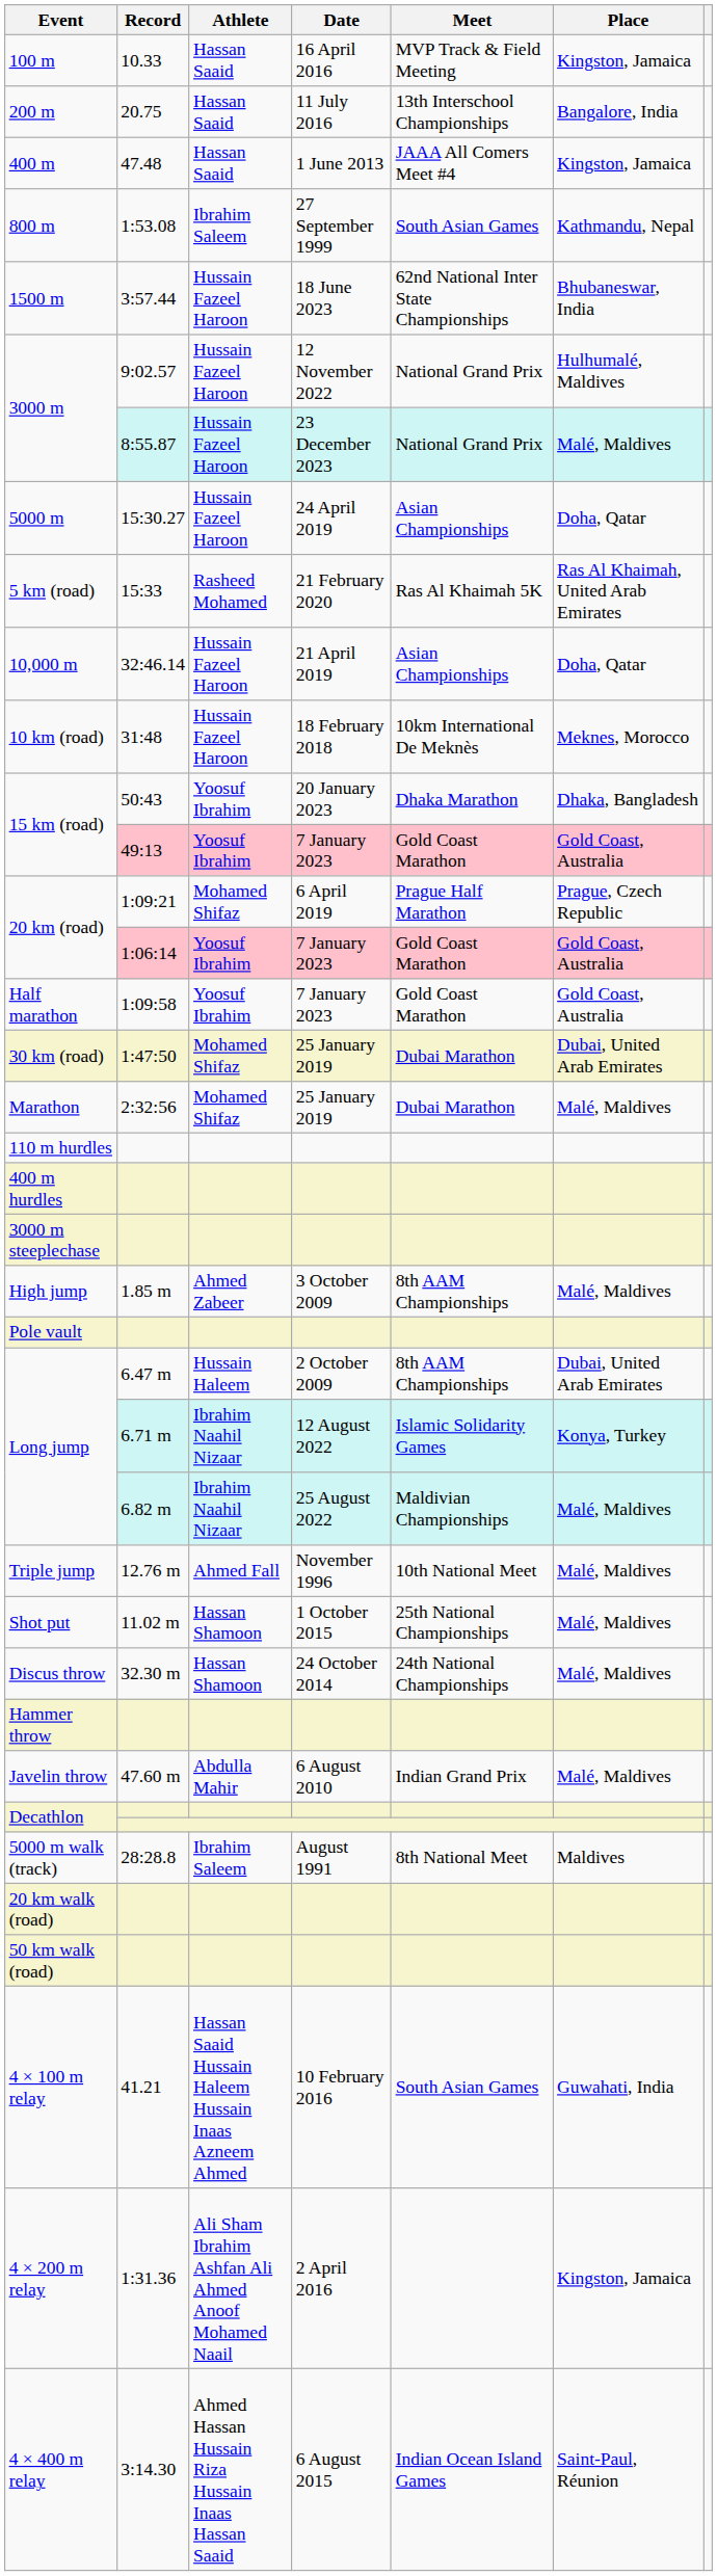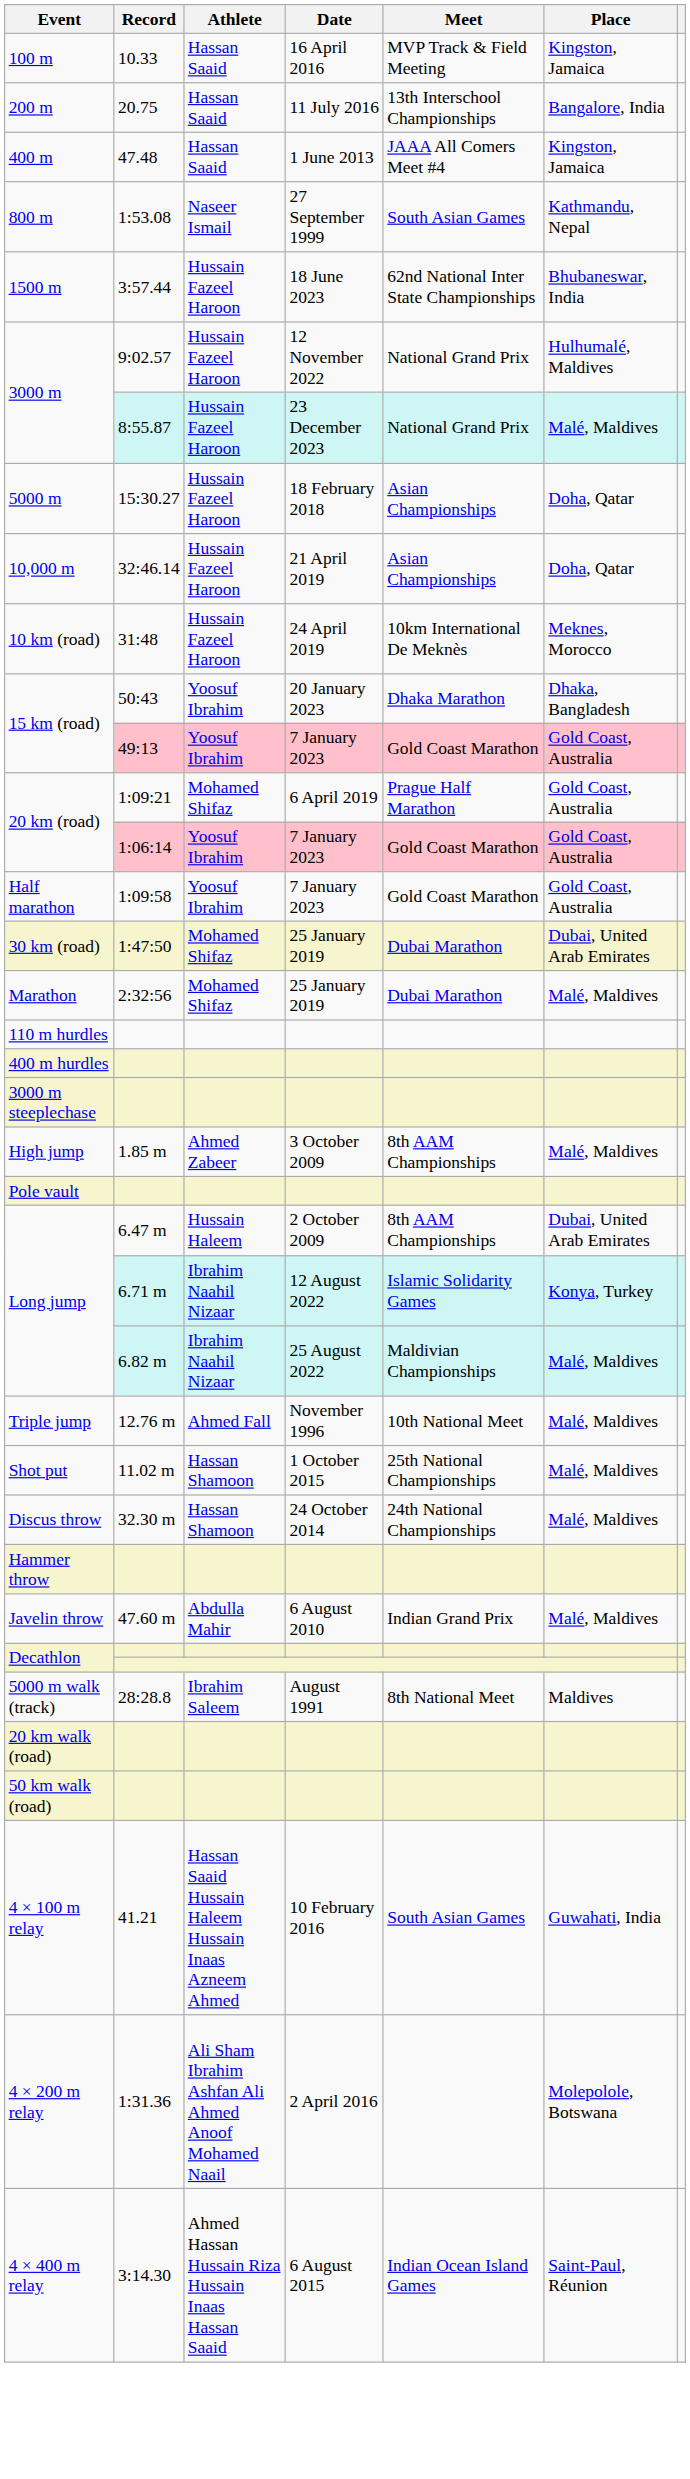 <table class="wikitable" style="font-size:95%; width: 95%;">
 <tr>
 <th>Event</th>
 <th>Record</th>
 <th>Athlete</th>
 <th>Date</th>
 <th>Meet</th>
 <th>Place</th>
 <th></th>
 </tr>
 <tr>
 <td><a href='#'>100 m</a></td>
 <td>10.33 </td>
 <td><a href='#'>Hassan Saaid</a></td>
 <td>16 April 2016</td>
 <td>MVP Track & Field Meeting</td>
 <td><a href='#'>Kingston</a>, Jamaica</td>
 <td></td>
 </tr>
 <tr>
 <td><a href='#'>200 m</a></td>
 <td>20.75 </td>
 <td><a href='#'>Hassan Saaid</a></td>
 <td>11 July 2016</td>
 <td>13th Interschool Championships</td>
 <td><a href='#'>Bangalore</a>, India</td>
 <td></td>
 </tr>
 <tr>
 <td><a href='#'>400 m</a></td>
 <td>47.48</td>
 <td><a href='#'>Hassan Saaid</a></td>
 <td>1 June 2013</td>
 <td><a href='#'>JAAA</a> All Comers Meet #4</td>
 <td><a href='#'>Kingston</a>, Jamaica</td>
 <td></td>
 </tr>
 <tr>
 <td><a href='#'>800 m</a></td>
 <td>1:53.08</td>
-<td><a href='#'>Ibrahim Saleem</a></td>
+<td><a href='#'>Naseer Ismail</a></td>
 <td>27 September 1999</td>
 <td><a href='#'>South Asian Games</a></td>
 <td><a href='#'>Kathmandu</a>, Nepal</td>
 <td></td>
 </tr>
 <tr>
 <td><a href='#'>1500 m</a></td>
 <td>3:57.44</td>
 <td><a href='#'>Hussain Fazeel Haroon</a></td>
 <td>18 June 2023</td>
 <td>62nd National Inter State Championships</td>
 <td><a href='#'>Bhubaneswar</a>, India</td>
 <td></td>
 </tr>
 <tr>
 <td rowspan=2><a href='#'>3000 m</a></td>
 <td>9:02.57</td>
 <td><a href='#'>Hussain Fazeel Haroon</a></td>
 <td>12 November 2022</td>
 <td>National Grand Prix</td>
 <td><a href='#'>Hulhumalé</a>, Maldives</td>
 <td></td>
 </tr>
 <tr bgcolor=#CEF6F5>
 <td>8:55.87</td>
 <td><a href='#'>Hussain Fazeel Haroon</a></td>
 <td>23 December 2023</td>
 <td>National Grand Prix</td>
 <td><a href='#'>Malé</a>, Maldives</td>
 <td></td>
 </tr>
 <tr>
 <td><a href='#'>5000 m</a></td>
 <td>15:30.27</td>
 <td><a href='#'>Hussain Fazeel Haroon</a></td>
-<td>24 April 2019</td>
+<td>18 February 2018</td>
 <td><a href='#'>Asian Championships</a></td>
 <td><a href='#'>Doha</a>, Qatar</td>
-<td></td>
-</tr>
-<tr>
-<td><a href='#'>5 km</a> (road)</td>
-<td>15:33</td>
-<td><a href='#'>Rasheed Mohamed</a></td>
-<td>21 February 2020</td>
-<td>Ras Al Khaimah 5K</td>
-<td><a href='#'>Ras Al Khaimah</a>, United Arab Emirates</td>
 <td></td>
 </tr>
 <tr>
 <td><a href='#'>10,000 m</a></td>
 <td>32:46.14</td>
 <td><a href='#'>Hussain Fazeel Haroon</a></td>
 <td>21 April 2019</td>
 <td><a href='#'>Asian Championships</a></td>
 <td><a href='#'>Doha</a>, Qatar</td>
 <td></td>
 </tr>
 <tr>
 <td><a href='#'>10 km</a> (road)</td>
 <td>31:48</td>
 <td><a href='#'>Hussain Fazeel Haroon</a></td>
-<td>18 February 2018</td>
+<td>24 April 2019</td>
 <td>10km International De Meknès</td>
 <td><a href='#'>Meknes</a>, Morocco</td>
 <td></td>
 </tr>
 <tr>
 <td rowspan=2><a href='#'>15 km</a> (road)</td>
 <td>50:43</td>
 <td><a href='#'>Yoosuf Ibrahim</a></td>
 <td>20 January 2023</td>
 <td><a href='#'>Dhaka Marathon</a></td>
 <td><a href='#'>Dhaka</a>, Bangladesh</td>
 <td></td>
 </tr>
 <tr style="background:pink">
 <td>49:13</td>
 <td><a href='#'>Yoosuf Ibrahim</a></td>
 <td>7 January 2023</td>
 <td>Gold Coast Marathon</td>
 <td><a href='#'>Gold Coast</a>, Australia</td>
 <td></td>
 </tr>
 <tr>
 <td rowspan=2><a href='#'>20 km</a> (road)</td>
 <td>1:09:21</td>
 <td><a href='#'>Mohamed Shifaz</a></td>
 <td>6 April 2019</td>
 <td><a href='#'>Prague Half Marathon</a></td>
-<td><a href='#'>Prague</a>, Czech Republic</td>
+<td><a href='#'>Gold Coast</a>, Australia</td>
 <td></td>
 </tr>
 <tr style="background:pink">
 <td>1:06:14</td>
 <td><a href='#'>Yoosuf Ibrahim</a></td>
 <td>7 January 2023</td>
 <td>Gold Coast Marathon</td>
 <td><a href='#'>Gold Coast</a>, Australia</td>
 <td></td>
 </tr>
 <tr>
 <td><a href='#'>Half marathon</a></td>
 <td>1:09:58</td>
 <td><a href='#'>Yoosuf Ibrahim</a></td>
 <td>7 January 2023</td>
 <td>Gold Coast Marathon</td>
 <td><a href='#'>Gold Coast</a>, Australia</td>
 <td></td>
 </tr>
 <tr style="background:#f6F5CE;">
 <td><a href='#'>30 km</a> (road)</td>
 <td>1:47:50</td>
 <td><a href='#'>Mohamed Shifaz</a></td>
 <td>25 January 2019</td>
 <td><a href='#'>Dubai Marathon</a></td>
 <td><a href='#'>Dubai</a>, United Arab Emirates</td>
 <td></td>
 </tr>
 <tr>
 <td><a href='#'>Marathon</a></td>
 <td>2:32:56</td>
 <td><a href='#'>Mohamed Shifaz</a></td>
 <td>25 January 2019</td>
 <td><a href='#'>Dubai Marathon</a></td>
 <td><a href='#'>Malé</a>, Maldives</td>
 <td></td>
 </tr>
 <tr>
 <td><a href='#'>110 m hurdles</a></td>
 <td></td>
 <td></td>
 <td></td>
 <td></td>
 <td></td>
 <td></td>
 </tr>
 <tr style="background:#f6F5CE;">
 <td><a href='#'>400 m hurdles</a></td>
 <td></td>
 <td></td>
 <td></td>
 <td></td>
 <td></td>
 <td></td>
 </tr>
 <tr style="background:#f6F5CE;">
 <td><a href='#'>3000 m steeplechase</a></td>
 <td></td>
 <td></td>
 <td></td>
 <td></td>
 <td></td>
 <td></td>
 </tr>
 <tr>
 <td><a href='#'>High jump</a></td>
 <td>1.85 m</td>
 <td><a href='#'>Ahmed Zabeer</a></td>
 <td>3 October 2009</td>
 <td>8th <a href='#'>AAM</a> Championships</td>
 <td><a href='#'>Malé</a>, Maldives</td>
 <td></td>
 </tr>
 <tr style="background:#f6F5CE;">
 <td><a href='#'>Pole vault</a></td>
 <td></td>
 <td></td>
 <td></td>
 <td></td>
 <td></td>
 <td></td>
 </tr>
 <tr>
 <td rowspan=3><a href='#'>Long jump</a></td>
 <td>6.47 m</td>
 <td><a href='#'>Hussain Haleem</a></td>
 <td>2 October 2009</td>
 <td>8th <a href='#'>AAM</a> Championships</td>
 <td><a href='#'>Dubai</a>, United Arab Emirates</td>
 <td></td>
 </tr>
 <tr bgcolor="#CEF6F5">
 <td>6.71 m </td>
 <td><a href='#'>Ibrahim Naahil Nizaar</a></td>
 <td>12 August 2022</td>
 <td><a href='#'>Islamic Solidarity Games</a></td>
 <td><a href='#'>Konya</a>, Turkey</td>
 <td></td>
 </tr>
 <tr bgcolor="#CEF6F5">
 <td>6.82 m </td>
 <td><a href='#'>Ibrahim Naahil Nizaar</a></td>
 <td>25 August 2022</td>
 <td>Maldivian Championships</td>
 <td><a href='#'>Malé</a>, Maldives</td>
 <td></td>
 </tr>
 <tr>
 <td><a href='#'>Triple jump</a></td>
 <td>12.76 m</td>
 <td><a href='#'>Ahmed Fall</a></td>
 <td>November 1996</td>
 <td>10th National Meet</td>
 <td><a href='#'>Malé</a>, Maldives</td>
 <td></td>
 </tr>
 <tr>
 <td><a href='#'>Shot put</a></td>
 <td>11.02 m</td>
 <td><a href='#'>Hassan Shamoon</a></td>
 <td>1 October 2015</td>
 <td>25th National Championships</td>
 <td><a href='#'>Malé</a>, Maldives</td>
 <td></td>
 </tr>
 <tr>
 <td><a href='#'>Discus throw</a></td>
 <td>32.30 m</td>
 <td><a href='#'>Hassan Shamoon</a></td>
 <td>24 October 2014</td>
 <td>24th National Championships</td>
 <td><a href='#'>Malé</a>, Maldives</td>
 <td></td>
 </tr>
 <tr style="background:#f6F5CE;">
 <td><a href='#'>Hammer throw</a></td>
 <td></td>
 <td></td>
 <td></td>
 <td></td>
 <td></td>
 <td></td>
 </tr>
 <tr>
 <td><a href='#'>Javelin throw</a></td>
 <td>47.60 m</td>
 <td><a href='#'>Abdulla Mahir</a></td>
 <td>6 August 2010</td>
 <td>Indian Grand Prix</td>
 <td><a href='#'>Malé</a>, Maldives</td>
 <td></td>
 </tr>
 <tr style="background:#f6F5CE;">
 <td rowspan=2><a href='#'>Decathlon</a></td>
 <td></td>
 <td></td>
 <td></td>
 <td></td>
 <td></td>
 <td></td>
 </tr>
 <tr style="background:#f6F5CE;">
 <td colspan=5></td>
 <td></td>
 </tr>
 <tr>
 <td><a href='#'>5000 m walk</a> (track)</td>
 <td>28:28.8</td>
 <td><a href='#'>Ibrahim Saleem</a></td>
 <td>August 1991</td>
 <td>8th National Meet</td>
 <td>Maldives</td>
 <td></td>
 </tr>
 <tr style="background:#f6F5CE;">
 <td><a href='#'>20 km walk</a> (road)</td>
 <td></td>
 <td></td>
 <td></td>
 <td></td>
 <td></td>
 <td></td>
 </tr>
 <tr style="background:#f6F5CE;">
 <td><a href='#'>50 km walk</a> (road)</td>
 <td></td>
 <td></td>
 <td></td>
 <td></td>
 <td></td>
 <td></td>
 </tr>
 <tr>
 <td><a href='#'>4 × 100 m relay</a></td>
 <td>41.21</td>
 <td><br><a href='#'>Hassan Saaid</a><br><a href='#'>Hussain Haleem</a><br><a href='#'>Hussain Inaas</a><br><a href='#'>Azneem Ahmed</a></td>
 <td>10 February 2016</td>
 <td><a href='#'>South Asian Games</a></td>
 <td><a href='#'>Guwahati</a>, India</td>
 <td></td>
 </tr>
 <tr>
 <td><a href='#'>4 × 200 m relay</a></td>
 <td>1:31.36</td>
 <td><br><a href='#'>Ali Sham</a><br><a href='#'>Ibrahim Ashfan Ali</a><br><a href='#'>Ahmed Anoof</a><br><a href='#'>Mohamed Naail</a></td>
 <td>2 April 2016</td>
 <td></td>
-<td><a href='#'>Kingston</a>, Jamaica</td>
+<td><a href='#'>Molepolole</a>, Botswana</td>
 <td></td>
 </tr>
 <tr>
 <td><a href='#'>4 × 400 m relay</a></td>
 <td>3:14.30 </td>
 <td><br>Ahmed Hassan<br><a href='#'>Hussain Riza</a><br><a href='#'>Hussain Inaas</a><br><a href='#'>Hassan Saaid</a></td>
 <td>6 August 2015</td>
 <td><a href='#'>Indian Ocean Island Games</a></td>
 <td><a href='#'>Saint-Paul</a>, Réunion</td>
 <td></td>
 </tr>
 </table>
